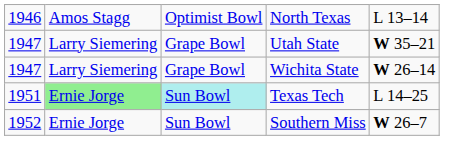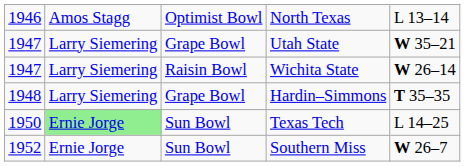 <table class="wikitable">
 <tr>
 <td><a href='#'>1946</a></td>
 <td><a href='#'>Amos Stagg</a></td>
 <td><a href='#'>Optimist Bowl</a></td>
 <td><a href='#'>North Texas</a></td>
 <td>L 13–14</td>
 </tr>
 <tr>
 <td><a href='#'>1947</a></td>
 <td><a href='#'>Larry Siemering</a></td>
 <td><a href='#'>Grape Bowl</a></td>
 <td><a href='#'>Utah State</a></td>
 <td><strong>W</strong> 35–21</td>
 </tr>
 <tr>
 <td><a href='#'>1947</a></td>
 <td><a href='#'>Larry Siemering</a></td>
-<td><a href='#'>Grape Bowl</a></td>
+<td><a href='#'>Raisin Bowl</a></td>
 <td><a href='#'>Wichita State</a></td>
 <td><strong>W</strong> 26–14</td>
 </tr>
 <tr>
-<td><a href='#'>1951</a></td>
+<td><a href='#'>1948</a></td>
+<td><a href='#'>Larry Siemering</a></td>
+<td><a href='#'>Grape Bowl</a></td>
+<td><a href='#'>Hardin–Simmons</a></td>
+<td><strong>T</strong> 35–35</td>
+</tr>
+<tr>
+<td><a href='#'>1950</a></td>
 <td style="background: lightgreen;"><a href='#'>Ernie Jorge</a></td>
-<td style="background: paleturquoise;"><a href='#'>Sun Bowl</a></td>
+<td><a href='#'>Sun Bowl</a></td>
 <td><a href='#'>Texas Tech</a></td>
 <td>L 14–25</td>
 </tr>
 <tr>
 <td><a href='#'>1952</a></td>
 <td><a href='#'>Ernie Jorge</a></td>
 <td><a href='#'>Sun Bowl</a></td>
 <td><a href='#'>Southern Miss</a></td>
 <td><strong>W</strong> 26–7</td>
 </tr>
 </table>
